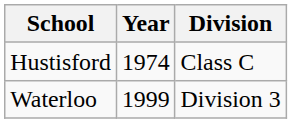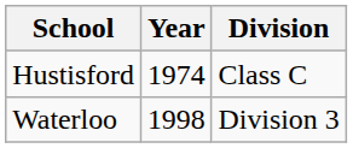 <table class="wikitable">
 <tr>
 <th>School</th>
 <th>Year</th>
 <th>Division</th>
 </tr>
 <tr>
 <td>Hustisford</td>
 <td>1974</td>
 <td>Class C</td>
 </tr>
 <tr>
 <td>Waterloo</td>
-<td>1999</td>
+<td>1998</td>
 <td>Division 3</td>
 </tr>
 </table>
